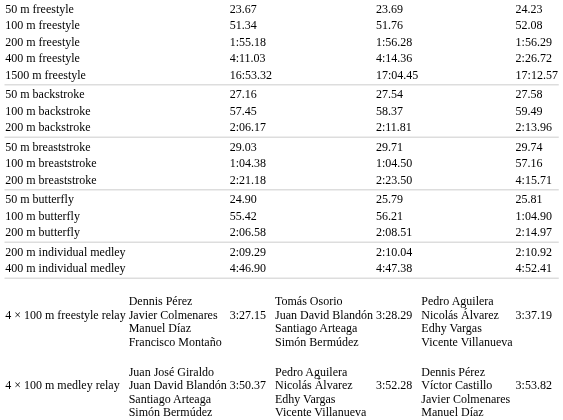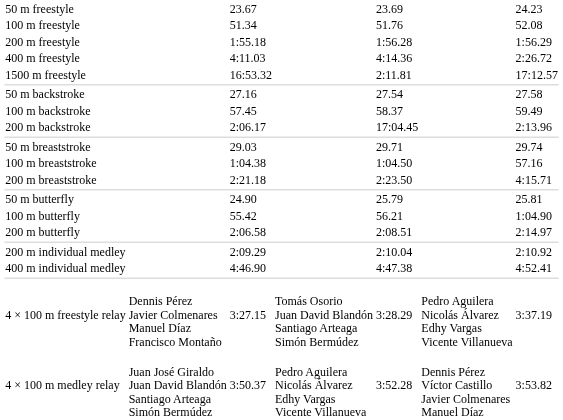 <table>
 <tr>
 <td>50 m freestyle</td>
 <td></td>
 <td>23.67</td>
 <td></td>
 <td>23.69</td>
 <td></td>
 <td>24.23</td>
 </tr>
 <tr>
 <td>100 m freestyle</td>
 <td></td>
 <td>51.34</td>
 <td></td>
 <td>51.76</td>
 <td></td>
 <td>52.08</td>
 </tr>
 <tr>
 <td>200 m freestyle</td>
 <td></td>
 <td>1:55.18</td>
 <td></td>
 <td>1:56.28</td>
 <td></td>
 <td>1:56.29</td>
 </tr>
 <tr>
 <td>400 m freestyle</td>
 <td></td>
 <td>4:11.03</td>
 <td></td>
 <td>4:14.36</td>
 <td></td>
 <td>2:26.72</td>
 </tr>
 <tr>
 <td>1500 m freestyle</td>
 <td></td>
 <td>16:53.32</td>
 <td></td>
-<td>17:04.45</td>
+<td>2:11.81</td>
 <td></td>
 <td>17:12.57</td>
 </tr>
 <tr bgcolor=#DDDDDD>
 <td colspan=7></td>
 </tr>
 <tr>
 <td>50 m backstroke</td>
 <td></td>
 <td>27.16</td>
 <td></td>
 <td>27.54</td>
 <td></td>
 <td>27.58</td>
 </tr>
 <tr>
 <td>100 m backstroke</td>
 <td></td>
 <td>57.45</td>
 <td></td>
 <td>58.37</td>
 <td></td>
 <td>59.49</td>
 </tr>
 <tr>
 <td>200 m backstroke</td>
 <td></td>
 <td>2:06.17</td>
 <td></td>
-<td>2:11.81</td>
+<td>17:04.45</td>
 <td></td>
 <td>2:13.96</td>
 </tr>
 <tr bgcolor=#DDDDDD>
 <td colspan=7></td>
 </tr>
 <tr>
 <td>50 m breaststroke</td>
 <td></td>
 <td>29.03</td>
 <td></td>
 <td>29.71</td>
 <td></td>
 <td>29.74</td>
 </tr>
 <tr>
 <td>100 m breaststroke</td>
 <td></td>
 <td>1:04.38</td>
 <td></td>
 <td>1:04.50</td>
 <td></td>
 <td>57.16</td>
 </tr>
 <tr>
 <td>200 m breaststroke</td>
 <td></td>
 <td>2:21.18</td>
 <td></td>
 <td>2:23.50</td>
 <td></td>
 <td>4:15.71</td>
 </tr>
 <tr bgcolor=#DDDDDD>
 <td colspan=7></td>
 </tr>
 <tr>
 <td>50 m butterfly</td>
 <td></td>
 <td>24.90</td>
 <td></td>
 <td>25.79</td>
 <td></td>
 <td>25.81</td>
 </tr>
 <tr>
 <td>100 m butterfly</td>
 <td></td>
 <td>55.42</td>
 <td></td>
 <td>56.21</td>
 <td></td>
 <td>1:04.90</td>
 </tr>
 <tr>
 <td>200 m butterfly</td>
 <td></td>
 <td>2:06.58</td>
 <td></td>
 <td>2:08.51</td>
 <td></td>
 <td>2:14.97</td>
 </tr>
 <tr bgcolor=#DDDDDD>
 <td colspan=7></td>
 </tr>
 <tr>
 <td>200 m individual medley</td>
 <td></td>
 <td>2:09.29</td>
 <td></td>
 <td>2:10.04</td>
 <td></td>
 <td>2:10.92</td>
 </tr>
 <tr>
 <td>400 m individual medley</td>
 <td></td>
 <td>4:46.90</td>
 <td></td>
 <td>4:47.38</td>
 <td></td>
 <td>4:52.41</td>
 </tr>
 <tr bgcolor=#DDDDDD>
 <td colspan=7></td>
 </tr>
 <tr>
 <td>4 × 100 m freestyle relay</td>
 <td><br>Dennis Pérez<br>Javier Colmenares<br>Manuel Díaz<br>Francisco Montaño</td>
 <td>3:27.15</td>
 <td><br>Tomás Osorio<br>Juan David Blandón<br>Santiago Arteaga<br>Simón Bermúdez</td>
 <td>3:28.29</td>
 <td><br>Pedro Aguilera<br>Nicolás Álvarez<br>Edhy Vargas<br>Vicente Villanueva</td>
 <td>3:37.19</td>
 </tr>
 <tr>
 <td>4 × 100 m medley relay</td>
 <td><br>Juan José Giraldo<br>Juan David Blandón<br>Santiago Arteaga<br>Simón Bermúdez</td>
 <td>3:50.37</td>
 <td><br>Pedro Aguilera<br>Nicolás Álvarez<br>Edhy Vargas<br>Vicente Villanueva</td>
 <td>3:52.28</td>
 <td><br>Dennis Pérez<br>Víctor Castillo<br>Javier Colmenares<br>Manuel Díaz</td>
 <td>3:53.82</td>
 </tr>
 </table>
